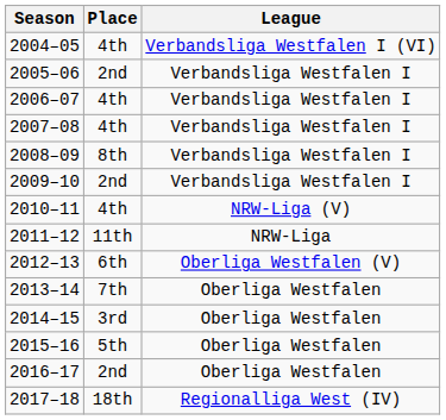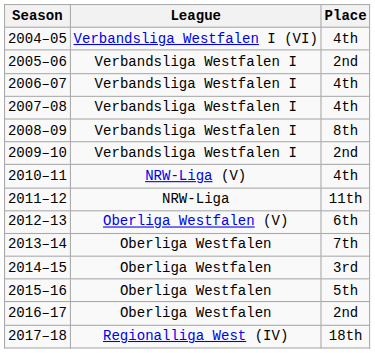 <table class="wikitable" style="text-align:center">
 <tr>
 <th>Season</th>
+<th>League</th>
 <th>Place</th>
-<th>League</th>
 </tr>
 <tr>
 <td>2004–05</td>
+<td><a href='#'>Verbandsliga Westfalen</a> I (VI)</td>
 <td>4th</td>
-<td><a href='#'>Verbandsliga Westfalen</a> I (VI)</td>
 </tr>
 <tr>
 <td>2005–06</td>
+<td>Verbandsliga Westfalen I</td>
 <td>2nd</td>
-<td>Verbandsliga Westfalen I</td>
 </tr>
 <tr>
 <td>2006–07</td>
+<td>Verbandsliga Westfalen I</td>
 <td>4th</td>
-<td>Verbandsliga Westfalen I</td>
 </tr>
 <tr>
 <td>2007–08</td>
+<td>Verbandsliga Westfalen I</td>
 <td>4th</td>
-<td>Verbandsliga Westfalen I</td>
 </tr>
 <tr>
 <td>2008–09</td>
+<td>Verbandsliga Westfalen I</td>
 <td>8th</td>
-<td>Verbandsliga Westfalen I</td>
 </tr>
 <tr>
 <td>2009–10</td>
+<td>Verbandsliga Westfalen I</td>
 <td>2nd</td>
-<td>Verbandsliga Westfalen I</td>
 </tr>
 <tr>
 <td>2010–11</td>
+<td><a href='#'>NRW-Liga</a> (V)</td>
 <td>4th</td>
-<td><a href='#'>NRW-Liga</a> (V)</td>
 </tr>
 <tr>
 <td>2011–12</td>
+<td>NRW-Liga</td>
 <td>11th</td>
-<td>NRW-Liga</td>
 </tr>
 <tr>
 <td>2012–13</td>
+<td><a href='#'>Oberliga Westfalen</a> (V)</td>
 <td>6th</td>
-<td><a href='#'>Oberliga Westfalen</a> (V)</td>
 </tr>
 <tr>
 <td>2013–14</td>
+<td>Oberliga Westfalen</td>
 <td>7th</td>
-<td>Oberliga Westfalen</td>
 </tr>
 <tr>
 <td>2014–15</td>
+<td>Oberliga Westfalen</td>
 <td>3rd</td>
-<td>Oberliga Westfalen</td>
 </tr>
 <tr>
 <td>2015–16</td>
+<td>Oberliga Westfalen</td>
 <td>5th</td>
-<td>Oberliga Westfalen</td>
 </tr>
 <tr>
 <td>2016–17</td>
+<td>Oberliga Westfalen</td>
 <td>2nd</td>
-<td>Oberliga Westfalen</td>
 </tr>
 <tr>
 <td>2017–18</td>
+<td><a href='#'>Regionalliga West</a> (IV)</td>
 <td>18th</td>
-<td><a href='#'>Regionalliga West</a> (IV)</td>
 </tr>
 </table>
